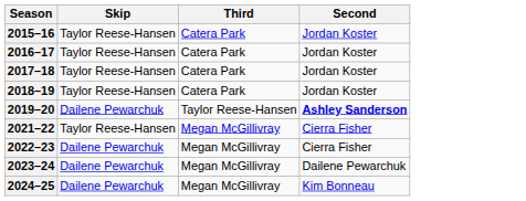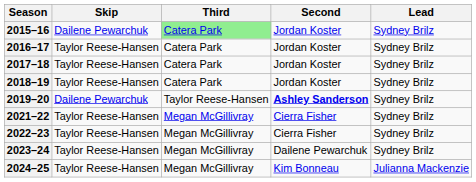 <table class="wikitable">
 <tr>
 <th scope="col">Season</th>
 <th scope="col">Skip</th>
 <th scope="col">Third</th>
 <th scope="col">Second</th>
+<th scope="col">Lead</th>
 </tr>
 <tr>
 <th scope="row">2015–16</th>
-<td>Taylor Reese-Hansen</td>
-<td><a href='#'>Catera Park</a></td>
+<td><a href='#'>Dailene Pewarchuk</a></td>
+<td style="background: lightgreen;"><a href='#'>Catera Park</a></td>
 <td><a href='#'>Jordan Koster</a></td>
+<td><a href='#'>Sydney Brilz</a></td>
 </tr>
 <tr>
 <th scope="row">2016–17</th>
 <td>Taylor Reese-Hansen</td>
 <td>Catera Park</td>
 <td>Jordan Koster</td>
+<td>Sydney Brilz</td>
 </tr>
 <tr>
 <th scope="row">2017–18</th>
 <td>Taylor Reese-Hansen</td>
 <td>Catera Park</td>
 <td>Jordan Koster</td>
+<td>Sydney Brilz</td>
 </tr>
 <tr>
 <th scope="row">2018–19</th>
 <td>Taylor Reese-Hansen</td>
 <td>Catera Park</td>
 <td>Jordan Koster</td>
+<td>Sydney Brilz</td>
 </tr>
 <tr>
 <th scope="row">2019–20</th>
 <td><a href='#'>Dailene Pewarchuk</a></td>
 <td>Taylor Reese-Hansen</td>
 <td><strong><a href='#'>Ashley Sanderson</a></strong></td>
+<td>Sydney Brilz</td>
 </tr>
 <tr>
 <th scope="row">2021–22</th>
 <td>Taylor Reese-Hansen</td>
 <td><a href='#'>Megan McGillivray</a></td>
 <td><a href='#'>Cierra Fisher</a></td>
+<td>Sydney Brilz</td>
 </tr>
 <tr>
 <th scope="row">2022–23</th>
-<td><a href='#'>Dailene Pewarchuk</a></td>
+<td>Taylor Reese-Hansen</td>
 <td>Megan McGillivray</td>
 <td>Cierra Fisher</td>
+<td>Sydney Brilz</td>
 </tr>
 <tr>
 <th scope="row">2023–24</th>
-<td><a href='#'>Dailene Pewarchuk</a></td>
+<td>Taylor Reese-Hansen</td>
 <td>Megan McGillivray</td>
 <td>Dailene Pewarchuk</td>
+<td>Sydney Brilz</td>
 </tr>
 <tr>
 <th scope="row">2024–25</th>
-<td><a href='#'>Dailene Pewarchuk</a></td>
+<td>Taylor Reese-Hansen</td>
 <td>Megan McGillivray</td>
 <td><a href='#'>Kim Bonneau</a></td>
+<td><a href='#'>Julianna Mackenzie</a></td>
 </tr>
 </table>
